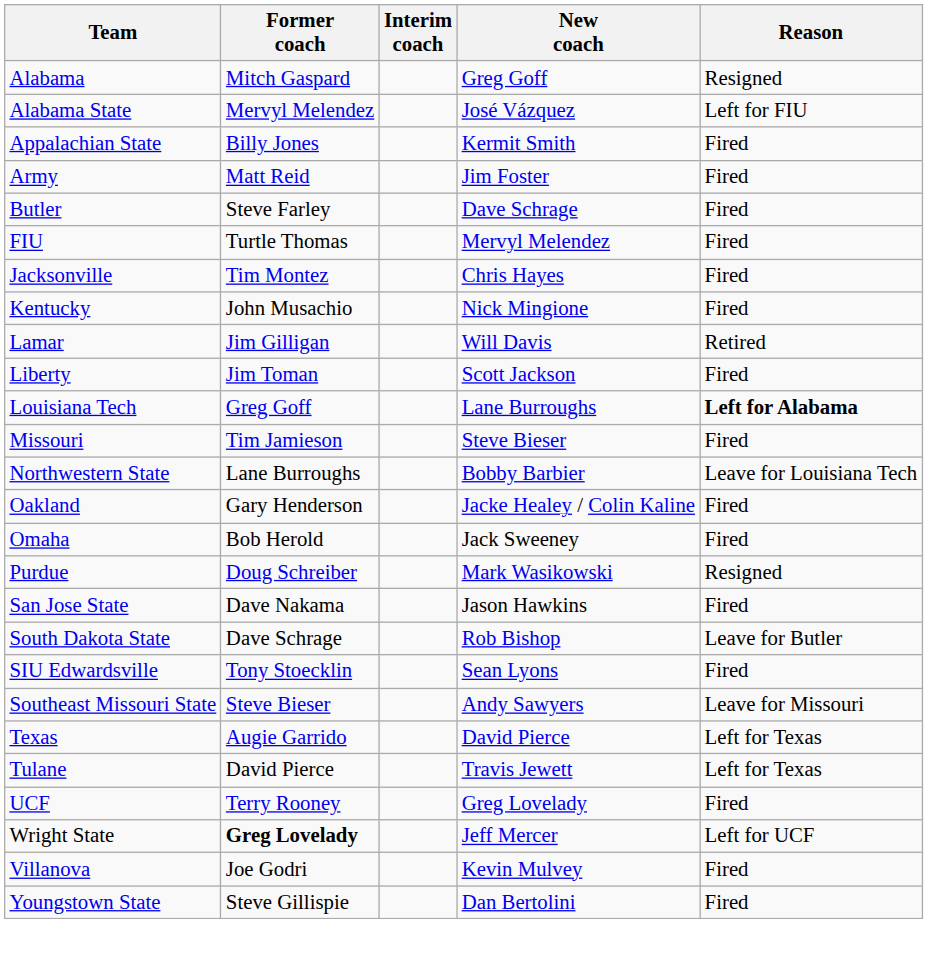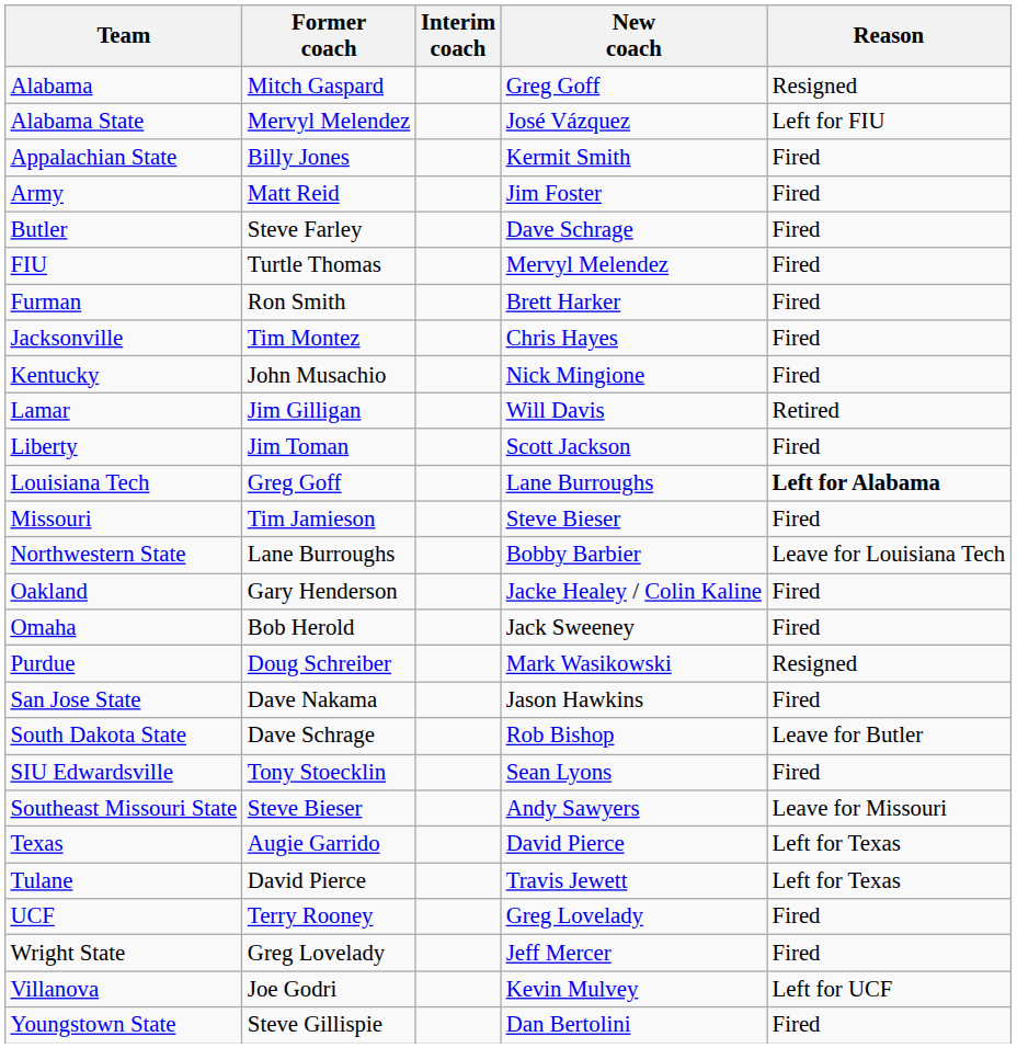 <table class="wikitable">
 <tr>
 <th>Team</th>
 <th>Former<br>coach</th>
 <th>Interim<br>coach</th>
 <th>New<br>coach</th>
 <th>Reason</th>
 </tr>
 <tr>
 <td><a href='#'>Alabama</a></td>
 <td><a href='#'>Mitch Gaspard</a></td>
 <td></td>
 <td><a href='#'>Greg Goff</a></td>
 <td>Resigned</td>
 </tr>
 <tr>
 <td><a href='#'>Alabama State</a></td>
 <td><a href='#'>Mervyl Melendez</a></td>
 <td></td>
 <td><a href='#'>José Vázquez</a></td>
 <td>Left for FIU</td>
 </tr>
 <tr>
 <td><a href='#'>Appalachian State</a></td>
 <td><a href='#'>Billy Jones</a></td>
 <td></td>
 <td><a href='#'>Kermit Smith</a></td>
 <td>Fired</td>
 </tr>
 <tr>
 <td><a href='#'>Army</a></td>
 <td><a href='#'>Matt Reid</a></td>
 <td></td>
 <td><a href='#'>Jim Foster</a></td>
 <td>Fired</td>
 </tr>
 <tr>
 <td><a href='#'>Butler</a></td>
 <td>Steve Farley</td>
 <td></td>
 <td><a href='#'>Dave Schrage</a></td>
 <td>Fired</td>
 </tr>
 <tr>
 <td><a href='#'>FIU</a></td>
 <td>Turtle Thomas</td>
 <td></td>
 <td><a href='#'>Mervyl Melendez</a></td>
+<td>Fired</td>
+</tr>
+<tr>
+<td><a href='#'>Furman</a></td>
+<td>Ron Smith</td>
+<td></td>
+<td><a href='#'>Brett Harker</a></td>
 <td>Fired</td>
 </tr>
 <tr>
 <td><a href='#'>Jacksonville</a></td>
 <td><a href='#'>Tim Montez</a></td>
 <td></td>
 <td><a href='#'>Chris Hayes</a></td>
 <td>Fired</td>
 </tr>
 <tr>
 <td><a href='#'>Kentucky</a></td>
 <td>John Musachio</td>
 <td></td>
 <td><a href='#'>Nick Mingione</a></td>
 <td>Fired</td>
 </tr>
 <tr>
 <td><a href='#'>Lamar</a></td>
 <td><a href='#'>Jim Gilligan</a></td>
 <td></td>
 <td><a href='#'>Will Davis</a></td>
 <td>Retired</td>
 </tr>
 <tr>
 <td><a href='#'>Liberty</a></td>
 <td><a href='#'>Jim Toman</a></td>
 <td></td>
 <td><a href='#'>Scott Jackson</a></td>
 <td>Fired</td>
 </tr>
 <tr>
 <td><a href='#'>Louisiana Tech</a></td>
 <td><a href='#'>Greg Goff</a></td>
 <td></td>
 <td><a href='#'>Lane Burroughs</a></td>
 <td><strong>Left for Alabama</strong></td>
 </tr>
 <tr>
 <td><a href='#'>Missouri</a></td>
 <td><a href='#'>Tim Jamieson</a></td>
 <td></td>
 <td><a href='#'>Steve Bieser</a></td>
 <td>Fired</td>
 </tr>
 <tr>
 <td><a href='#'>Northwestern State</a></td>
 <td>Lane Burroughs</td>
 <td></td>
 <td><a href='#'>Bobby Barbier</a></td>
 <td>Leave for Louisiana Tech</td>
 </tr>
 <tr>
 <td><a href='#'>Oakland</a></td>
 <td>Gary Henderson</td>
 <td></td>
 <td><a href='#'>Jacke Healey</a> / <a href='#'>Colin Kaline</a></td>
 <td>Fired</td>
 </tr>
 <tr>
 <td><a href='#'>Omaha</a></td>
 <td>Bob Herold</td>
 <td></td>
 <td>Jack Sweeney</td>
 <td>Fired</td>
 </tr>
 <tr>
 <td><a href='#'>Purdue</a></td>
 <td><a href='#'>Doug Schreiber</a></td>
 <td></td>
 <td><a href='#'>Mark Wasikowski</a></td>
 <td>Resigned</td>
 </tr>
 <tr>
 <td><a href='#'>San Jose State</a></td>
 <td>Dave Nakama</td>
 <td></td>
 <td>Jason Hawkins</td>
 <td>Fired</td>
 </tr>
 <tr>
 <td><a href='#'>South Dakota State</a></td>
 <td>Dave Schrage</td>
 <td></td>
 <td><a href='#'>Rob Bishop</a></td>
 <td>Leave for Butler</td>
 </tr>
 <tr>
 <td><a href='#'>SIU Edwardsville</a></td>
 <td><a href='#'>Tony Stoecklin</a></td>
 <td></td>
 <td><a href='#'>Sean Lyons</a></td>
 <td>Fired</td>
 </tr>
 <tr>
 <td><a href='#'>Southeast Missouri State</a></td>
 <td><a href='#'>Steve Bieser</a></td>
 <td></td>
 <td><a href='#'>Andy Sawyers</a></td>
 <td>Leave for Missouri</td>
 </tr>
 <tr>
 <td><a href='#'>Texas</a></td>
 <td><a href='#'>Augie Garrido</a></td>
 <td></td>
 <td><a href='#'>David Pierce</a></td>
 <td>Left for Texas</td>
 </tr>
 <tr>
 <td><a href='#'>Tulane</a></td>
 <td>David Pierce</td>
 <td></td>
 <td><a href='#'>Travis Jewett</a></td>
 <td>Left for Texas</td>
 </tr>
 <tr>
 <td><a href='#'>UCF</a></td>
 <td><a href='#'>Terry Rooney</a></td>
 <td></td>
 <td><a href='#'>Greg Lovelady</a></td>
 <td>Fired</td>
 </tr>
 <tr>
 <td>Wright State</td>
-<td><strong>Greg Lovelady</strong></td>
+<td>Greg Lovelady</td>
 <td></td>
 <td><a href='#'>Jeff Mercer</a></td>
-<td>Left for UCF</td>
+<td>Fired</td>
 </tr>
 <tr>
 <td><a href='#'>Villanova</a></td>
 <td>Joe Godri</td>
 <td></td>
 <td><a href='#'>Kevin Mulvey</a></td>
-<td>Fired</td>
+<td>Left for UCF</td>
 </tr>
 <tr>
 <td><a href='#'>Youngstown State</a></td>
 <td>Steve Gillispie</td>
 <td></td>
 <td><a href='#'>Dan Bertolini</a></td>
 <td>Fired</td>
 </tr>
 </table>
